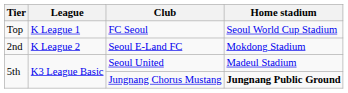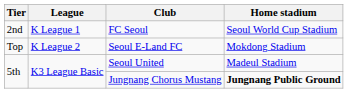 <table class="wikitable">
 <tr>
 <th>Tier</th>
 <th>League</th>
 <th>Club</th>
 <th>Home stadium</th>
 </tr>
 <tr>
-<td>Top</td>
+<td>2nd</td>
 <td><a href='#'>K League 1</a></td>
 <td><a href='#'>FC Seoul</a></td>
 <td><a href='#'>Seoul World Cup Stadium</a></td>
 </tr>
 <tr>
-<td>2nd</td>
+<td>Top</td>
 <td><a href='#'>K League 2</a></td>
 <td><a href='#'>Seoul E-Land FC</a></td>
 <td><a href='#'>Mokdong Stadium</a></td>
 </tr>
 <tr>
 <td rowspan="2">5th</td>
 <td rowspan="2"><a href='#'>K3 League Basic</a></td>
 <td><a href='#'>Seoul United</a></td>
 <td><a href='#'>Madeul Stadium</a></td>
 </tr>
 <tr>
 <td><a href='#'>Jungnang Chorus Mustang</a></td>
 <td><strong>Jungnang Public Ground</strong></td>
 </tr>
 </table>
